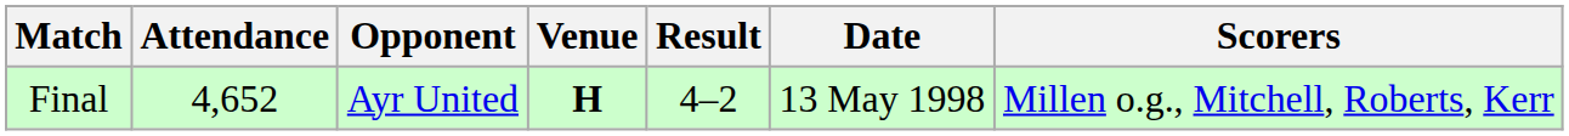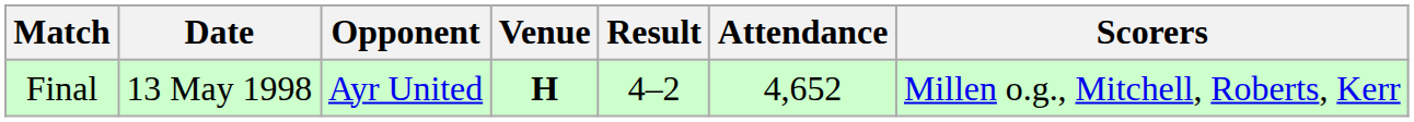 <table class="wikitable" style="font-size:100%; text-align:center">
 <tr>
 <th>Match</th>
-<th>Attendance</th>
+<th>Date</th>
 <th>Opponent</th>
 <th>Venue</th>
 <th>Result</th>
-<th>Date</th>
+<th>Attendance</th>
 <th>Scorers</th>
 </tr>
 <tr style="background: #CCFFCC;">
 <td>Final</td>
-<td>4,652</td>
+<td>13 May 1998</td>
 <td><a href='#'>Ayr United</a></td>
 <td><strong>H</strong></td>
 <td>4–2</td>
-<td>13 May 1998</td>
+<td>4,652</td>
 <td><a href='#'>Millen</a> o.g., <a href='#'>Mitchell</a>, <a href='#'>Roberts</a>, <a href='#'>Kerr</a></td>
 </tr>
 </table>
